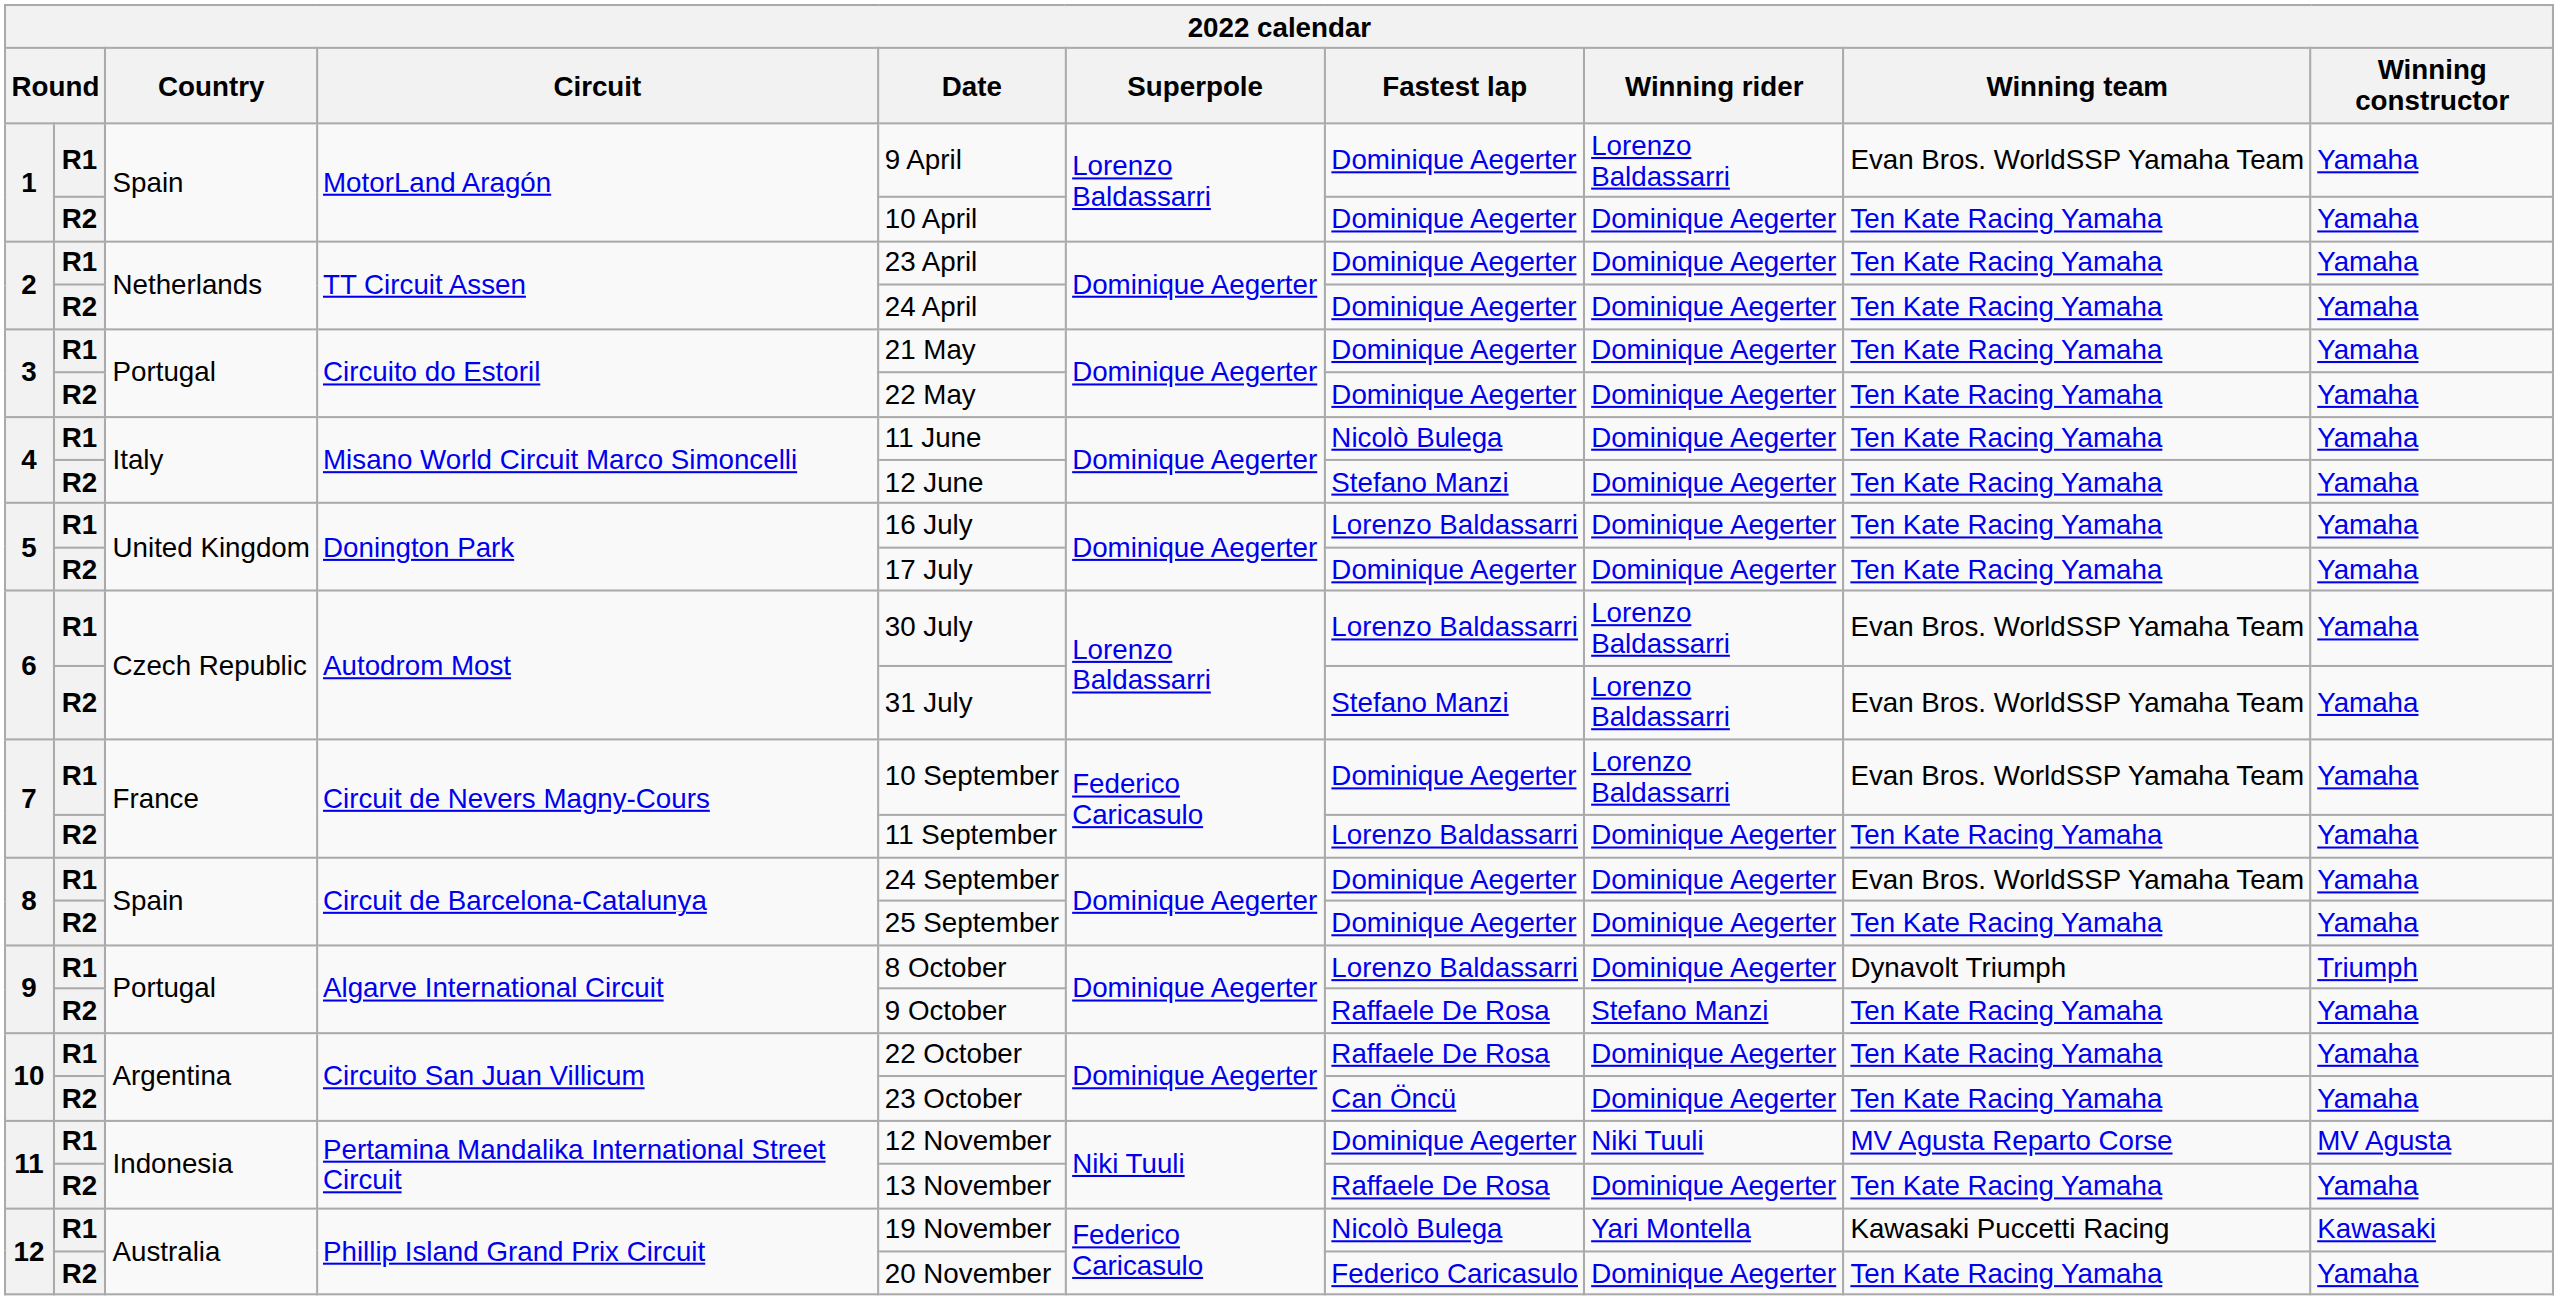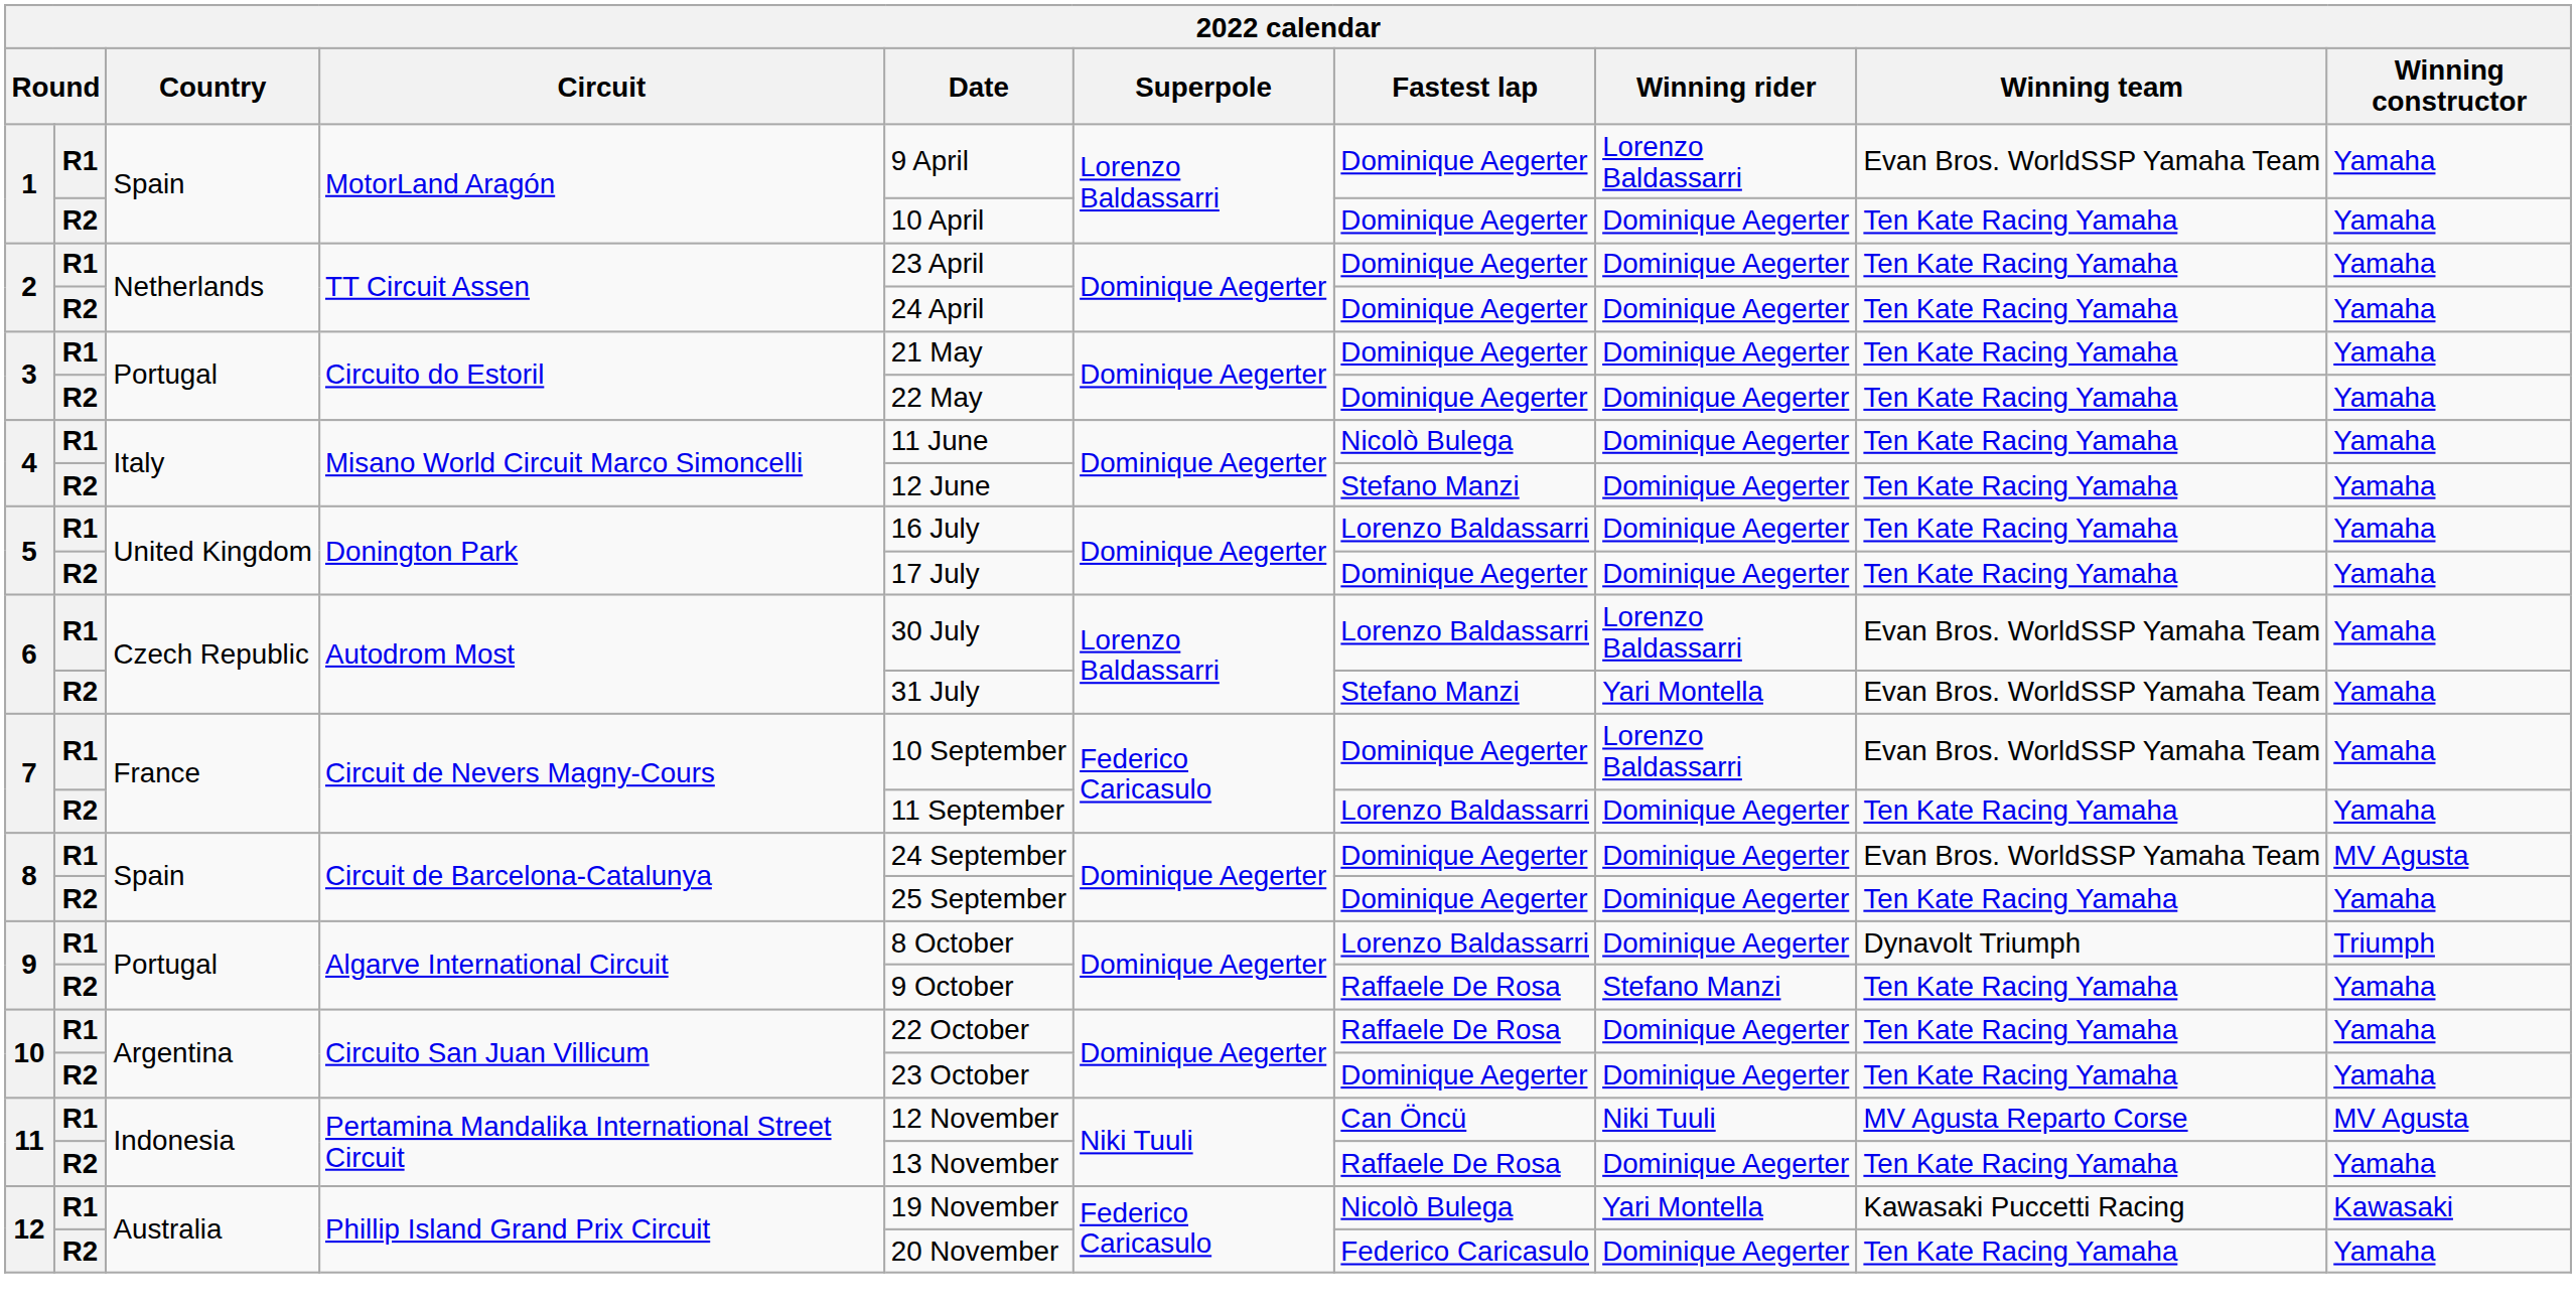 <table class="wikitable" style="font-size: 85%">
 <tr>
 <th colspan=10>2022 calendar</th>
 </tr>
 <tr>
 <th colspan=2>Round</th>
 <th>Country</th>
 <th>Circuit</th>
 <th>Date</th>
 <th>Superpole</th>
 <th>Fastest lap</th>
 <th>Winning rider</th>
 <th>Winning team</th>
 <th>Winning constructor</th>
 </tr>
 <tr>
 <th rowspan=2>1</th>
 <th>R1</th>
 <td rowspan=2> Spain</td>
 <td rowspan=2><a href='#'>MotorLand Aragón</a></td>
 <td>9 April</td>
 <td rowspan=2> <a href='#'>Lorenzo Baldassarri</a></td>
 <td nowrap> <a href='#'>Dominique Aegerter</a></td>
 <td> <a href='#'>Lorenzo Baldassarri</a></td>
 <td nowrap>Evan Bros. WorldSSP Yamaha Team</td>
 <td> <a href='#'>Yamaha</a></td>
 </tr>
 <tr>
 <th>R2</th>
 <td>10 April</td>
 <td> <a href='#'>Dominique Aegerter</a></td>
 <td nowrap> <a href='#'>Dominique Aegerter</a></td>
 <td><a href='#'>Ten Kate Racing Yamaha</a></td>
 <td> <a href='#'>Yamaha</a></td>
 </tr>
 <tr>
 <th rowspan=2>2</th>
 <th>R1</th>
 <td rowspan=2> Netherlands</td>
 <td rowspan=2><a href='#'>TT Circuit Assen</a></td>
 <td>23 April</td>
 <td rowspan=2 nowrap> <a href='#'>Dominique Aegerter</a></td>
 <td> <a href='#'>Dominique Aegerter</a></td>
 <td> <a href='#'>Dominique Aegerter</a></td>
 <td><a href='#'>Ten Kate Racing Yamaha</a></td>
 <td> <a href='#'>Yamaha</a></td>
 </tr>
 <tr>
 <th>R2</th>
 <td>24 April</td>
 <td> <a href='#'>Dominique Aegerter</a></td>
 <td> <a href='#'>Dominique Aegerter</a></td>
 <td><a href='#'>Ten Kate Racing Yamaha</a></td>
 <td> <a href='#'>Yamaha</a></td>
 </tr>
 <tr>
 <th rowspan=2>3</th>
 <th>R1</th>
 <td rowspan=2> Portugal</td>
 <td rowspan=2><a href='#'>Circuito do Estoril</a></td>
 <td>21 May</td>
 <td rowspan=2> <a href='#'>Dominique Aegerter</a></td>
 <td> <a href='#'>Dominique Aegerter</a></td>
 <td> <a href='#'>Dominique Aegerter</a></td>
 <td><a href='#'>Ten Kate Racing Yamaha</a></td>
 <td> <a href='#'>Yamaha</a></td>
 </tr>
 <tr>
 <th>R2</th>
 <td>22 May</td>
 <td> <a href='#'>Dominique Aegerter</a></td>
 <td> <a href='#'>Dominique Aegerter</a></td>
 <td><a href='#'>Ten Kate Racing Yamaha</a></td>
 <td> <a href='#'>Yamaha</a></td>
 </tr>
 <tr>
 <th rowspan=2>4</th>
 <th>R1</th>
 <td rowspan=2> Italy</td>
 <td rowspan=2 nowrap><a href='#'>Misano World Circuit Marco Simoncelli</a></td>
 <td>11 June</td>
 <td rowspan=2> <a href='#'>Dominique Aegerter</a></td>
 <td> <a href='#'>Nicolò Bulega</a></td>
 <td> <a href='#'>Dominique Aegerter</a></td>
 <td><a href='#'>Ten Kate Racing Yamaha</a></td>
 <td> <a href='#'>Yamaha</a></td>
 </tr>
 <tr>
 <th>R2</th>
 <td>12 June</td>
 <td> <a href='#'>Stefano Manzi</a></td>
 <td> <a href='#'>Dominique Aegerter</a></td>
 <td><a href='#'>Ten Kate Racing Yamaha</a></td>
 <td> <a href='#'>Yamaha</a></td>
 </tr>
 <tr>
 <th rowspan=2>5</th>
 <th>R1</th>
 <td rowspan=2 nowrap> United Kingdom</td>
 <td rowspan=2><a href='#'>Donington Park</a></td>
 <td>16 July</td>
 <td rowspan=2> <a href='#'>Dominique Aegerter</a></td>
 <td nowrap> <a href='#'>Lorenzo Baldassarri</a></td>
 <td> <a href='#'>Dominique Aegerter</a></td>
 <td><a href='#'>Ten Kate Racing Yamaha</a></td>
 <td> <a href='#'>Yamaha</a></td>
 </tr>
 <tr>
 <th>R2</th>
 <td>17 July</td>
 <td> <a href='#'>Dominique Aegerter</a></td>
 <td> <a href='#'>Dominique Aegerter</a></td>
 <td><a href='#'>Ten Kate Racing Yamaha</a></td>
 <td> <a href='#'>Yamaha</a></td>
 </tr>
 <tr>
 <th rowspan=2>6</th>
 <th>R1</th>
 <td rowspan=2> Czech Republic</td>
 <td rowspan=2><a href='#'>Autodrom Most</a></td>
 <td>30 July</td>
 <td rowspan=2> <a href='#'>Lorenzo Baldassarri</a></td>
 <td> <a href='#'>Lorenzo Baldassarri</a></td>
 <td> <a href='#'>Lorenzo Baldassarri</a></td>
 <td>Evan Bros. WorldSSP Yamaha Team</td>
 <td> <a href='#'>Yamaha</a></td>
 </tr>
 <tr>
 <th>R2</th>
 <td>31 July</td>
 <td> <a href='#'>Stefano Manzi</a></td>
-<td> <a href='#'>Lorenzo Baldassarri</a></td>
+<td> <a href='#'>Yari Montella</a></td>
 <td>Evan Bros. WorldSSP Yamaha Team</td>
 <td> <a href='#'>Yamaha</a></td>
 </tr>
 <tr>
 <th rowspan=2>7</th>
 <th>R1</th>
 <td rowspan=2> France</td>
 <td rowspan=2><a href='#'>Circuit de Nevers Magny-Cours</a></td>
 <td nowrap>10 September</td>
 <td rowspan=2> <a href='#'>Federico Caricasulo</a></td>
 <td> <a href='#'>Dominique Aegerter</a></td>
 <td> <a href='#'>Lorenzo Baldassarri</a></td>
 <td>Evan Bros. WorldSSP Yamaha Team</td>
 <td> <a href='#'>Yamaha</a></td>
 </tr>
 <tr>
 <th>R2</th>
 <td>11 September</td>
 <td> <a href='#'>Lorenzo Baldassarri</a></td>
 <td> <a href='#'>Dominique Aegerter</a></td>
 <td><a href='#'>Ten Kate Racing Yamaha</a></td>
 <td> <a href='#'>Yamaha</a></td>
 </tr>
 <tr>
 <th rowspan=2>8</th>
 <th>R1</th>
 <td rowspan=2> Spain</td>
 <td rowspan=2><a href='#'>Circuit de Barcelona-Catalunya</a></td>
 <td>24 September</td>
 <td rowspan=2> <a href='#'>Dominique Aegerter</a></td>
 <td> <a href='#'>Dominique Aegerter</a></td>
 <td> <a href='#'>Dominique Aegerter</a></td>
 <td>Evan Bros. WorldSSP Yamaha Team</td>
-<td> <a href='#'>Yamaha</a></td>
+<td nowrap> <a href='#'>MV Agusta</a></td>
 </tr>
 <tr>
 <th>R2</th>
 <td>25 September</td>
 <td> <a href='#'>Dominique Aegerter</a></td>
 <td> <a href='#'>Dominique Aegerter</a></td>
 <td><a href='#'>Ten Kate Racing Yamaha</a></td>
 <td> <a href='#'>Yamaha</a></td>
 </tr>
 <tr>
 <th rowspan=2>9</th>
 <th>R1</th>
 <td rowspan=2> Portugal</td>
 <td rowspan=2><a href='#'>Algarve International Circuit</a></td>
 <td>8 October</td>
 <td rowspan=2> <a href='#'>Dominique Aegerter</a></td>
 <td> <a href='#'>Lorenzo Baldassarri</a></td>
 <td> <a href='#'>Dominique Aegerter</a></td>
 <td>Dynavolt Triumph</td>
 <td> <a href='#'>Triumph</a></td>
 </tr>
 <tr>
 <th>R2</th>
 <td>9 October</td>
 <td> <a href='#'>Raffaele De Rosa</a></td>
 <td> <a href='#'>Stefano Manzi</a></td>
 <td><a href='#'>Ten Kate Racing Yamaha</a></td>
 <td> <a href='#'>Yamaha</a></td>
 </tr>
 <tr>
 <th rowspan=2>10</th>
 <th>R1</th>
 <td rowspan=2> Argentina</td>
 <td rowspan=2><a href='#'>Circuito San Juan Villicum</a></td>
 <td>22 October</td>
 <td rowspan=2> <a href='#'>Dominique Aegerter</a></td>
 <td> <a href='#'>Raffaele De Rosa</a></td>
 <td> <a href='#'>Dominique Aegerter</a></td>
 <td><a href='#'>Ten Kate Racing Yamaha</a></td>
 <td> <a href='#'>Yamaha</a></td>
 </tr>
 <tr>
 <th>R2</th>
 <td>23 October</td>
-<td> <a href='#'>Can Öncü</a></td>
+<td> <a href='#'>Dominique Aegerter</a></td>
 <td> <a href='#'>Dominique Aegerter</a></td>
 <td><a href='#'>Ten Kate Racing Yamaha</a></td>
 <td> <a href='#'>Yamaha</a></td>
 </tr>
 <tr>
 <th rowspan=2>11</th>
 <th>R1</th>
 <td rowspan=2> Indonesia</td>
 <td rowspan=2><a href='#'>Pertamina Mandalika International Street Circuit</a></td>
 <td>12 November</td>
 <td rowspan=2> <a href='#'>Niki Tuuli</a></td>
-<td> <a href='#'>Dominique Aegerter</a></td>
+<td> <a href='#'>Can Öncü</a></td>
 <td> <a href='#'>Niki Tuuli</a></td>
 <td><a href='#'>MV Agusta Reparto Corse</a></td>
 <td nowrap> <a href='#'>MV Agusta</a></td>
 </tr>
 <tr>
 <th>R2</th>
 <td>13 November</td>
 <td> <a href='#'>Raffaele De Rosa</a></td>
 <td> <a href='#'>Dominique Aegerter</a></td>
 <td><a href='#'>Ten Kate Racing Yamaha</a></td>
 <td> <a href='#'>Yamaha</a></td>
 </tr>
 <tr>
 <th rowspan=2>12</th>
 <th>R1</th>
 <td rowspan=2> Australia</td>
 <td rowspan=2><a href='#'>Phillip Island Grand Prix Circuit</a></td>
 <td>19 November</td>
 <td rowspan=2> <a href='#'>Federico Caricasulo</a></td>
 <td> <a href='#'>Nicolò Bulega</a></td>
 <td> <a href='#'>Yari Montella</a></td>
 <td>Kawasaki Puccetti Racing</td>
 <td> <a href='#'>Kawasaki</a></td>
 </tr>
 <tr>
 <th>R2</th>
 <td>20 November</td>
 <td> <a href='#'>Federico Caricasulo</a></td>
 <td> <a href='#'>Dominique Aegerter</a></td>
 <td><a href='#'>Ten Kate Racing Yamaha</a></td>
 <td> <a href='#'>Yamaha</a></td>
 </tr>
 </table>
